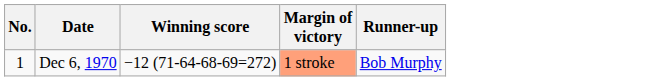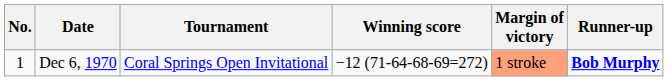 <table class="wikitable" style="font-size:95%;">
 <tr>
 <th>No.</th>
 <th>Date</th>
+<th>Tournament</th>
 <th>Winning score</th>
 <th>Margin of<br>victory</th>
 <th>Runner-up</th>
 </tr>
 <tr>
 <td align=center>1</td>
 <td align=right>Dec 6, <a href='#'>1970</a></td>
+<td><a href='#'>Coral Springs Open Invitational</a></td>
 <td>−12 (71-64-68-69=272)</td>
 <td style="background: lightsalmon;">1 stroke</td>
-<td> <a href='#'>Bob Murphy</a></td>
+<td><strong> <a href='#'>Bob Murphy</a></strong></td>
 </tr>
 </table>
